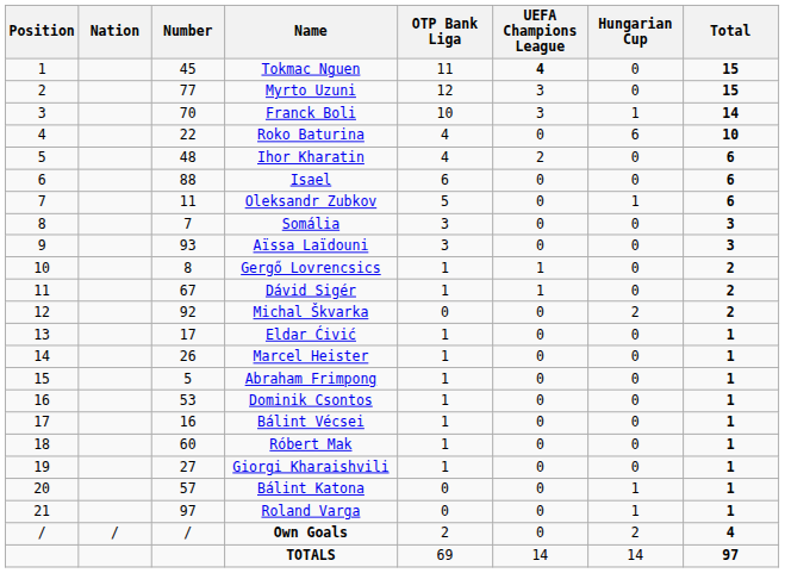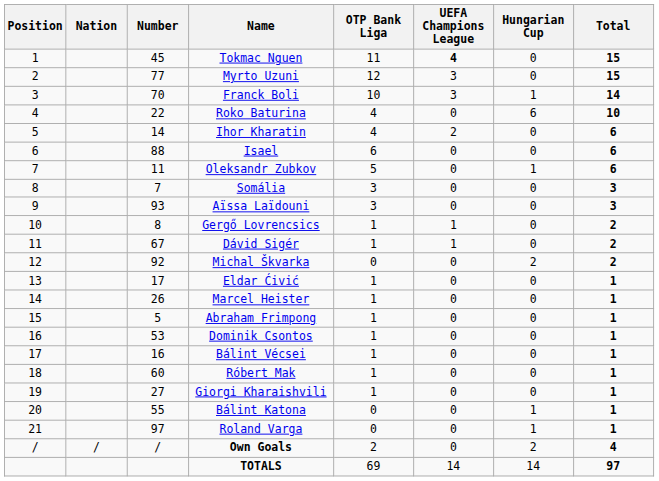 <table class="wikitable" style="font-size: 95%; text-align: center;">
 <tr>
 <th width=60>Position</th>
 <th width=60>Nation</th>
 <th width=60>Number</th>
 <th width=150>Name</th>
 <th width=80>OTP Bank Liga</th>
 <th width=80>UEFA Champions League</th>
 <th width=80>Hungarian Cup</th>
 <th width=80>Total</th>
 </tr>
 <tr>
 <td>1</td>
 <td></td>
 <td>45</td>
 <td><a href='#'>Tokmac Nguen</a></td>
 <td>11</td>
 <td><strong>4</strong></td>
 <td>0</td>
 <td><strong>15</strong></td>
 </tr>
 <tr>
 <td>2</td>
 <td></td>
 <td>77</td>
 <td><a href='#'>Myrto Uzuni</a></td>
 <td>12</td>
 <td>3</td>
 <td>0</td>
 <td><strong>15</strong></td>
 </tr>
 <tr>
 <td>3</td>
 <td></td>
 <td>70</td>
 <td><a href='#'>Franck Boli</a></td>
 <td>10</td>
 <td>3</td>
 <td>1</td>
 <td><strong>14</strong></td>
 </tr>
 <tr>
 <td>4</td>
 <td></td>
 <td>22</td>
 <td><a href='#'>Roko Baturina</a></td>
 <td>4</td>
 <td>0</td>
 <td>6</td>
 <td><strong>10</strong></td>
 </tr>
 <tr>
 <td>5</td>
 <td></td>
-<td>48</td>
+<td>14</td>
 <td><a href='#'>Ihor Kharatin</a></td>
 <td>4</td>
 <td>2</td>
 <td>0</td>
 <td><strong>6</strong></td>
 </tr>
 <tr>
 <td>6</td>
 <td></td>
 <td>88</td>
 <td><a href='#'>Isael</a></td>
 <td>6</td>
 <td>0</td>
 <td>0</td>
 <td><strong>6</strong></td>
 </tr>
 <tr>
 <td>7</td>
 <td></td>
 <td>11</td>
 <td><a href='#'>Oleksandr Zubkov</a></td>
 <td>5</td>
 <td>0</td>
 <td>1</td>
 <td><strong>6</strong></td>
 </tr>
 <tr>
 <td>8</td>
 <td></td>
 <td>7</td>
 <td><a href='#'>Somália</a></td>
 <td>3</td>
 <td>0</td>
 <td>0</td>
 <td><strong>3</strong></td>
 </tr>
 <tr>
 <td>9</td>
 <td></td>
 <td>93</td>
 <td><a href='#'>Aïssa Laïdouni</a></td>
 <td>3</td>
 <td>0</td>
 <td>0</td>
 <td><strong>3</strong></td>
 </tr>
 <tr>
 <td>10</td>
 <td></td>
 <td>8</td>
 <td><a href='#'>Gergő Lovrencsics</a></td>
 <td>1</td>
 <td>1</td>
 <td>0</td>
 <td><strong>2</strong></td>
 </tr>
 <tr>
 <td>11</td>
 <td></td>
 <td>67</td>
 <td><a href='#'>Dávid Sigér</a></td>
 <td>1</td>
 <td>1</td>
 <td>0</td>
 <td><strong>2</strong></td>
 </tr>
 <tr>
 <td>12</td>
 <td></td>
 <td>92</td>
 <td><a href='#'>Michal Škvarka</a></td>
 <td>0</td>
 <td>0</td>
 <td>2</td>
 <td><strong>2</strong></td>
 </tr>
 <tr>
 <td>13</td>
 <td></td>
 <td>17</td>
 <td><a href='#'>Eldar Ćivić</a></td>
 <td>1</td>
 <td>0</td>
 <td>0</td>
 <td><strong>1</strong></td>
 </tr>
 <tr>
 <td>14</td>
 <td></td>
 <td>26</td>
 <td><a href='#'>Marcel Heister</a></td>
 <td>1</td>
 <td>0</td>
 <td>0</td>
 <td><strong>1</strong></td>
 </tr>
 <tr>
 <td>15</td>
 <td></td>
 <td>5</td>
 <td><a href='#'>Abraham Frimpong</a></td>
 <td>1</td>
 <td>0</td>
 <td>0</td>
 <td><strong>1</strong></td>
 </tr>
 <tr>
 <td>16</td>
 <td></td>
 <td>53</td>
 <td><a href='#'>Dominik Csontos</a></td>
 <td>1</td>
 <td>0</td>
 <td>0</td>
 <td><strong>1</strong></td>
 </tr>
 <tr>
 <td>17</td>
 <td></td>
 <td>16</td>
 <td><a href='#'>Bálint Vécsei</a></td>
 <td>1</td>
 <td>0</td>
 <td>0</td>
 <td><strong>1</strong></td>
 </tr>
 <tr>
 <td>18</td>
 <td></td>
 <td>60</td>
 <td><a href='#'>Róbert Mak</a></td>
 <td>1</td>
 <td>0</td>
 <td>0</td>
 <td><strong>1</strong></td>
 </tr>
 <tr>
 <td>19</td>
 <td></td>
 <td>27</td>
 <td><a href='#'>Giorgi Kharaishvili</a></td>
 <td>1</td>
 <td>0</td>
 <td>0</td>
 <td><strong>1</strong></td>
 </tr>
 <tr>
 <td>20</td>
 <td></td>
-<td>57</td>
+<td>55</td>
 <td><a href='#'>Bálint Katona</a></td>
 <td>0</td>
 <td>0</td>
 <td>1</td>
 <td><strong>1</strong></td>
 </tr>
 <tr>
 <td>21</td>
 <td></td>
 <td>97</td>
 <td><a href='#'>Roland Varga</a></td>
 <td>0</td>
 <td>0</td>
 <td>1</td>
 <td><strong>1</strong></td>
 </tr>
 <tr>
 <td>/</td>
 <td>/</td>
 <td>/</td>
 <td><strong>Own Goals</strong></td>
 <td>2</td>
 <td>0</td>
 <td>2</td>
 <td><strong>4</strong></td>
 </tr>
 <tr>
 <td></td>
 <td></td>
 <td></td>
 <td><strong>TOTALS</strong></td>
 <td>69</td>
 <td>14</td>
 <td>14</td>
 <td><strong>97</strong></td>
 </tr>
 </table>
